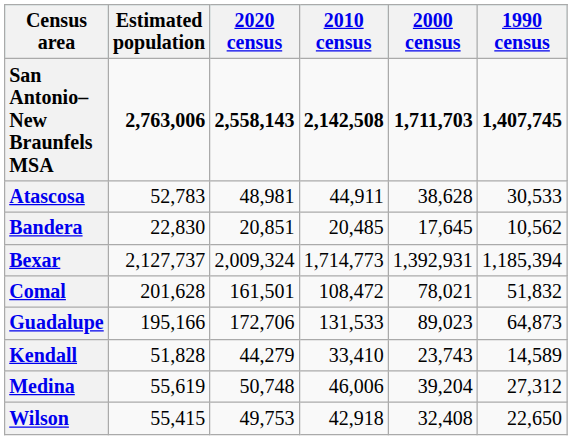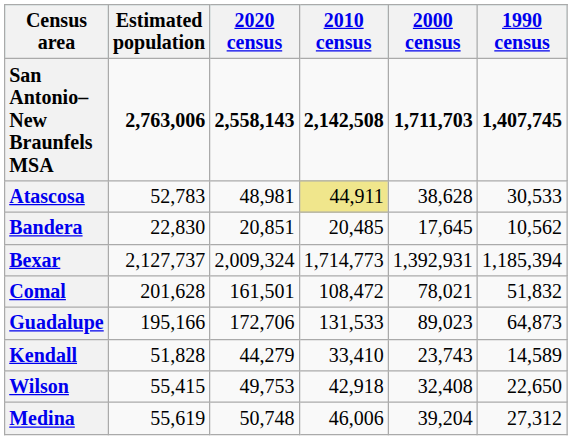 <table class="wikitable sortable" style="width:50%; text-align:right;" frame="box" rules="all" cellpadding="1">
 <tr style="background-color:#CCFFFF; text-align:center;">
 <th>Census area</th>
 <th width="10%">Estimated population </th>
 <th width="10%"><a href='#'>2020 census</a></th>
 <th width="10%"><a href='#'>2010 census</a></th>
 <th width="10%"><a href='#'>2000 census</a></th>
 <th width="10%"><a href='#'>1990 census</a></th>
 </tr>
 <tr>
 <th style="text-align:left"><strong>San Antonio–New Braunfels MSA</strong></th>
 <td><strong>2,763,006</strong></td>
 <td><strong>2,558,143</strong></td>
 <td><strong>2,142,508</strong></td>
 <td><strong>1,711,703</strong></td>
 <td><strong>1,407,745</strong></td>
 </tr>
 <tr>
 <th style="text-align:left"><strong><a href='#'>Atascosa</a></strong></th>
 <td>52,783</td>
 <td>48,981</td>
-<td>44,911</td>
+<td style="background: khaki;">44,911</td>
 <td>38,628</td>
 <td>30,533</td>
 </tr>
 <tr>
 <th style="text-align:left"><strong><a href='#'>Bandera</a></strong></th>
 <td>22,830</td>
 <td>20,851</td>
 <td>20,485</td>
 <td>17,645</td>
 <td>10,562</td>
 </tr>
 <tr>
 <th style="text-align:left"><strong><a href='#'>Bexar</a></strong></th>
 <td>2,127,737</td>
 <td>2,009,324</td>
 <td>1,714,773</td>
 <td>1,392,931</td>
 <td>1,185,394</td>
 </tr>
 <tr>
 <th style="text-align:left"><strong><a href='#'>Comal</a></strong></th>
 <td>201,628</td>
 <td>161,501</td>
 <td>108,472</td>
 <td>78,021</td>
 <td>51,832</td>
 </tr>
 <tr>
 <th style="text-align:left"><strong><a href='#'>Guadalupe</a></strong></th>
 <td>195,166</td>
 <td>172,706</td>
 <td>131,533</td>
 <td>89,023</td>
 <td>64,873</td>
 </tr>
 <tr>
 <th style="text-align:left"><strong><a href='#'>Kendall</a></strong></th>
 <td>51,828</td>
 <td>44,279</td>
 <td>33,410</td>
 <td>23,743</td>
 <td>14,589</td>
 </tr>
 <tr>
+<th style="text-align:left"><strong><a href='#'>Wilson</a></strong></th>
+<td>55,415</td>
+<td>49,753</td>
+<td>42,918</td>
+<td>32,408</td>
+<td>22,650</td>
+</tr>
+<tr>
 <th style="text-align:left"><strong><a href='#'>Medina</a></strong></th>
 <td>55,619</td>
 <td>50,748</td>
 <td>46,006</td>
 <td>39,204</td>
 <td>27,312</td>
 </tr>
-<tr>
-<th style="text-align:left"><strong><a href='#'>Wilson</a></strong></th>
-<td>55,415</td>
-<td>49,753</td>
-<td>42,918</td>
-<td>32,408</td>
-<td>22,650</td>
-</tr>
 </table>
